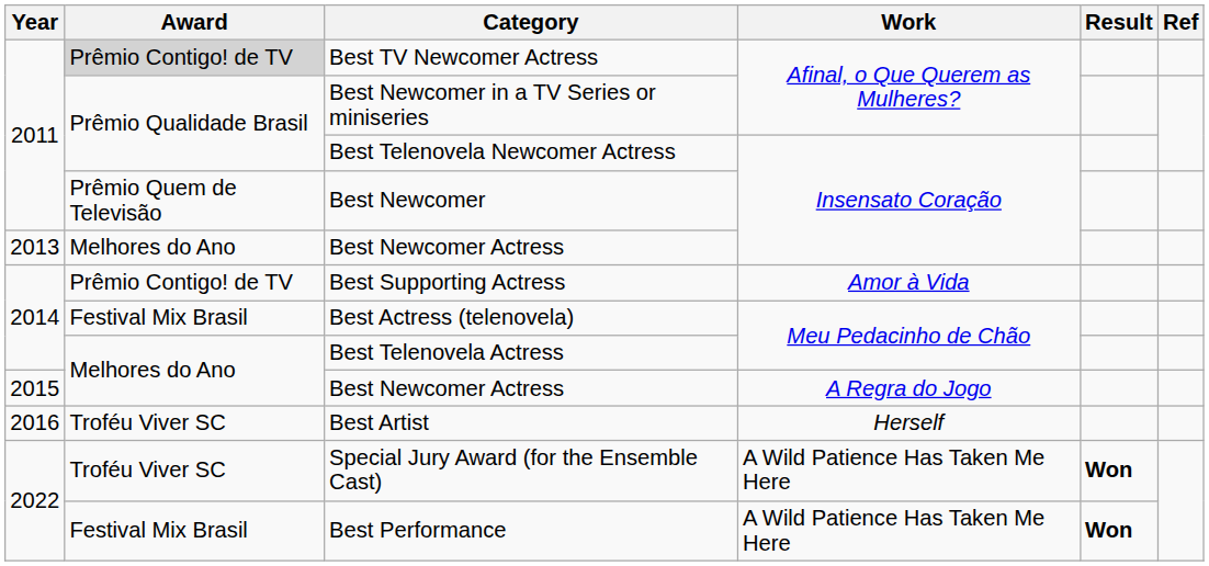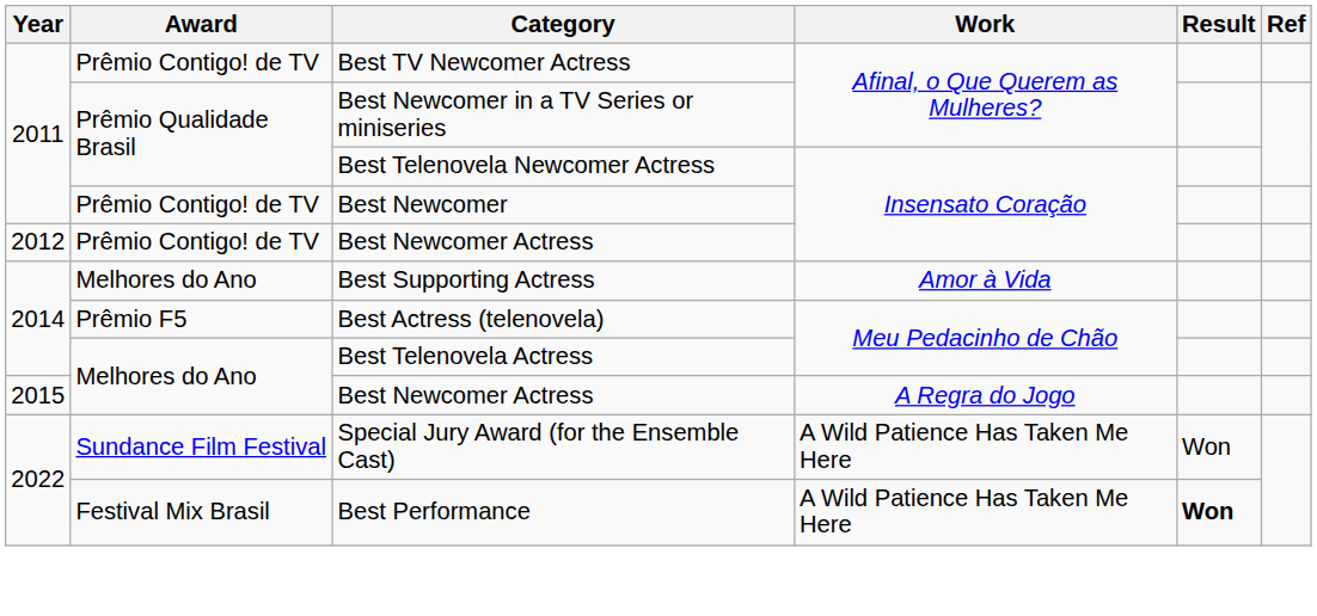 <table class="wikitable">
 <tr>
 <th>Year</th>
 <th>Award</th>
 <th>Category</th>
 <th>Work</th>
 <th>Result</th>
 <th>Ref</th>
 </tr>
 <tr>
 <td rowspan=4 style="text-align:center;">2011</td>
-<td style="background: lightgrey;">Prêmio Contigo! de TV</td>
+<td>Prêmio Contigo! de TV</td>
 <td>Best TV Newcomer Actress</td>
 <td rowspan=2 style="text-align:center;"><em><a href='#'>Afinal, o Que Querem as Mulheres?</a></em></td>
 <td></td>
 <td></td>
 </tr>
 <tr>
 <td rowspan=2>Prêmio Qualidade Brasil</td>
 <td>Best Newcomer in a TV Series or miniseries</td>
 <td></td>
 <td rowspan=2></td>
 </tr>
 <tr>
 <td>Best Telenovela Newcomer Actress</td>
 <td rowspan=3 style="text-align:center;"><em><a href='#'>Insensato Coração</a></em></td>
 <td></td>
 </tr>
 <tr>
-<td>Prêmio Quem de Televisão</td>
+<td>Prêmio Contigo! de TV</td>
 <td>Best Newcomer</td>
 <td></td>
 <td></td>
 </tr>
 <tr>
-<td>2013</td>
-<td>Melhores do Ano</td>
+<td>2012</td>
+<td>Prêmio Contigo! de TV</td>
 <td>Best Newcomer Actress</td>
 <td></td>
 <td></td>
 </tr>
 <tr>
 <td rowspan=3>2014</td>
-<td>Prêmio Contigo! de TV</td>
+<td>Melhores do Ano</td>
 <td>Best Supporting Actress</td>
 <td style="text-align:center;"><em><a href='#'>Amor à Vida</a></em></td>
 <td></td>
 <td></td>
 </tr>
 <tr>
-<td>Festival Mix Brasil</td>
+<td>Prêmio F5</td>
 <td>Best Actress (telenovela)</td>
 <td rowspan=2 style="text-align:center;"><em><a href='#'>Meu Pedacinho de Chão</a></em></td>
 <td></td>
 <td></td>
 </tr>
 <tr>
 <td rowspan=2>Melhores do Ano</td>
 <td>Best Telenovela Actress</td>
 <td></td>
 <td></td>
 </tr>
 <tr>
 <td>2015</td>
 <td>Best Newcomer Actress</td>
 <td style="text-align:center;"><em><a href='#'>A Regra do Jogo</a></em></td>
 <td></td>
 <td></td>
 </tr>
 <tr>
-<td>2016</td>
-<td>Troféu Viver SC</td>
-<td>Best Artist</td>
-<td style="text-align:center;"><em>Herself</em></td>
-<td></td>
-<td></td>
-</tr>
-<tr>
 <td rowspan="2">2022</td>
-<td>Troféu Viver SC</td>
+<td><a href='#'>Sundance Film Festival</a></td>
 <td>Special Jury Award (for the Ensemble Cast)</td>
 <td>A Wild Patience Has Taken Me Here</td>
-<td><strong>Won</strong></td>
+<td>Won</td>
 </tr>
 <tr>
 <td>Festival Mix Brasil</td>
 <td>Best Performance</td>
 <td>A Wild Patience Has Taken Me Here</td>
 <td><strong>Won</strong></td>
 </tr>
 </table>
